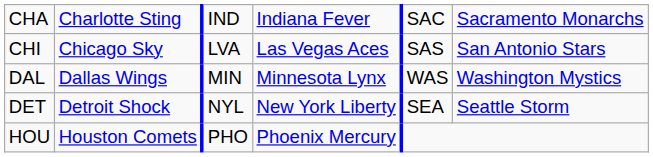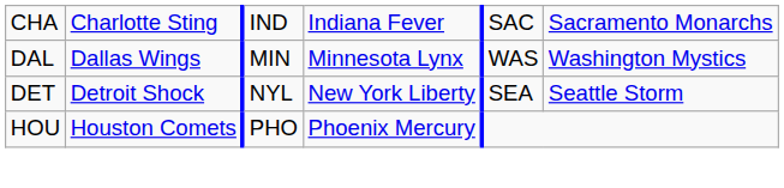 <table class="wikitable" align=center>
 <tr>
 <td>CHA</td>
 <td style="border-right: solid blue"><a href='#'>Charlotte Sting</a></td>
 <td>IND</td>
 <td style="border-right: solid blue"><a href='#'>Indiana Fever</a></td>
 <td>SAC</td>
 <td><a href='#'>Sacramento Monarchs</a></td>
-</tr>
-<tr>
-<td>CHI</td>
-<td style="border-right: solid blue"><a href='#'>Chicago Sky</a></td>
-<td>LVA</td>
-<td style="border-right: solid blue"><a href='#'>Las Vegas Aces</a></td>
-<td>SAS</td>
-<td><a href='#'>San Antonio Stars</a></td>
 </tr>
 <tr>
 <td>DAL</td>
 <td style="border-right: solid blue"><a href='#'>Dallas Wings</a></td>
 <td>MIN</td>
 <td style="border-right: solid blue"><a href='#'>Minnesota Lynx</a></td>
 <td>WAS</td>
 <td><a href='#'>Washington Mystics</a></td>
 </tr>
 <tr>
 <td>DET</td>
 <td style="border-right: solid blue"><a href='#'>Detroit Shock</a></td>
 <td>NYL</td>
 <td style="border-right: solid blue"><a href='#'>New York Liberty</a></td>
 <td>SEA</td>
 <td><a href='#'>Seattle Storm</a></td>
 </tr>
 <tr>
 <td>HOU</td>
 <td style="border-right: solid blue"><a href='#'>Houston Comets</a></td>
 <td>PHO</td>
 <td style="border-right: solid blue"><a href='#'>Phoenix Mercury</a></td>
 </tr>
 </table>
